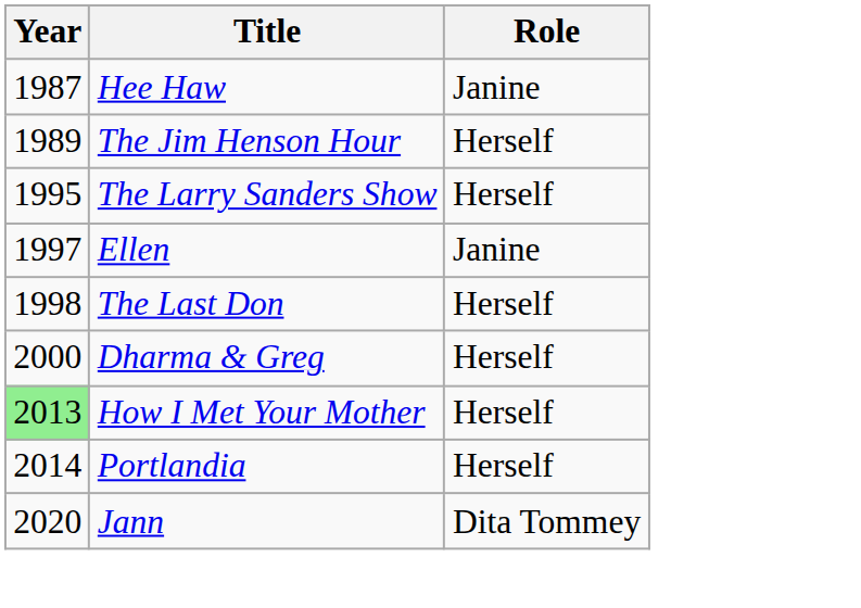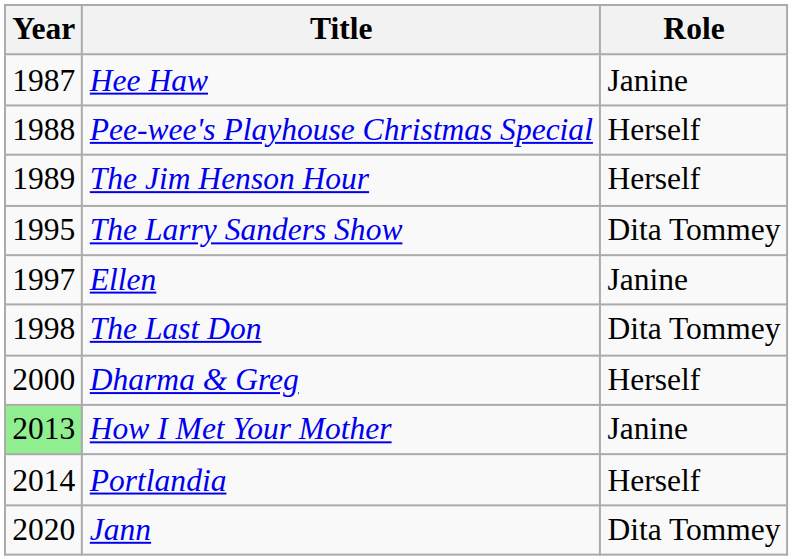 <table class="wikitable">
 <tr>
 <th>Year</th>
 <th>Title</th>
 <th>Role</th>
 </tr>
 <tr>
 <td>1987</td>
 <td><em><a href='#'>Hee Haw</a></em></td>
 <td>Janine</td>
 </tr>
 <tr>
+<td>1988</td>
+<td><em><a href='#'>Pee-wee's Playhouse Christmas Special</a></em></td>
+<td>Herself</td>
+</tr>
+<tr>
 <td>1989</td>
 <td><em><a href='#'>The Jim Henson Hour</a></em></td>
 <td>Herself</td>
 </tr>
 <tr>
 <td>1995</td>
 <td><em><a href='#'>The Larry Sanders Show</a></em></td>
-<td>Herself</td>
+<td>Dita Tommey</td>
 </tr>
 <tr>
 <td>1997</td>
 <td><em><a href='#'>Ellen</a></em></td>
 <td>Janine</td>
 </tr>
 <tr>
 <td>1998</td>
 <td><em><a href='#'>The Last Don</a></em></td>
-<td>Herself</td>
+<td>Dita Tommey</td>
 </tr>
 <tr>
 <td>2000</td>
 <td><em><a href='#'>Dharma & Greg</a></em></td>
 <td>Herself</td>
 </tr>
 <tr>
 <td style="background: lightgreen;">2013</td>
 <td><em><a href='#'>How I Met Your Mother</a></em></td>
-<td>Herself</td>
+<td>Janine</td>
 </tr>
 <tr>
 <td>2014</td>
 <td><em><a href='#'>Portlandia</a></em></td>
 <td>Herself</td>
 </tr>
 <tr>
 <td>2020</td>
 <td><em><a href='#'>Jann</a></em></td>
 <td>Dita Tommey</td>
 </tr>
 </table>
